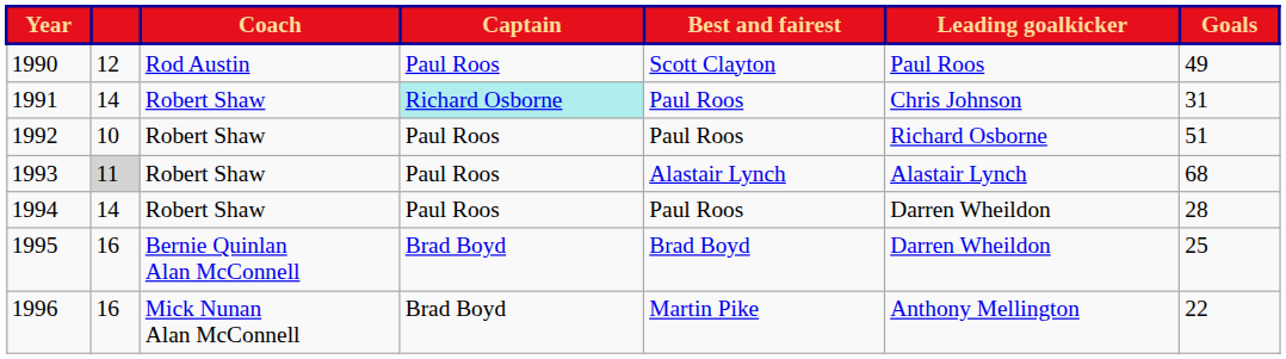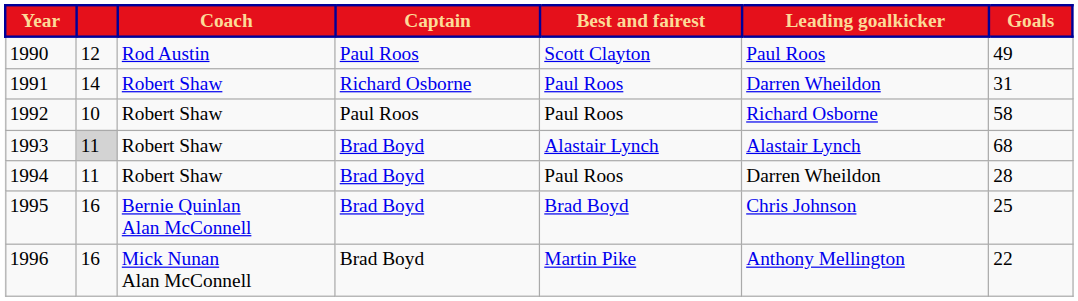 <table class="wikitable"; style="width:100%;">
 <tr valign="top">
 <th style="background:#E5101B; color:#FCDB98; border:solid #000099 2px">Year</th>
 <th style="background:#E5101B; color:#FCDB98; border:solid #000099 2px"></th>
 <th style="background:#E5101B; color:#FCDB98; border:solid #000099 2px">Coach</th>
 <th style="background:#E5101B; color:#FCDB98; border:solid #000099 2px">Captain</th>
 <th style="background:#E5101B; color:#FCDB98; border:solid #000099 2px">Best and fairest</th>
 <th style="background:#E5101B; color:#FCDB98; border:solid #000099 2px">Leading goalkicker</th>
 <th style="background:#E5101B; color:#FCDB98; border:solid #000099 2px">Goals</th>
 </tr>
 <tr valign="top">
 <td>1990</td>
 <td>12</td>
 <td><a href='#'>Rod Austin</a>           </td>
 <td><a href='#'>Paul Roos</a></td>
 <td><a href='#'>Scott Clayton</a></td>
 <td><a href='#'>Paul Roos</a></td>
 <td>49</td>
 </tr>
 <tr valign="top">
 <td>1991</td>
 <td>14</td>
 <td><a href='#'>Robert Shaw</a></td>
-<td style="background: paleturquoise;"><a href='#'>Richard Osborne</a></td>
+<td><a href='#'>Richard Osborne</a></td>
 <td><a href='#'>Paul Roos</a></td>
-<td><a href='#'>Chris Johnson</a></td>
+<td><a href='#'>Darren Wheildon</a></td>
 <td>31</td>
 </tr>
 <tr valign="top">
 <td>1992</td>
 <td>10</td>
 <td>Robert Shaw</td>
 <td>Paul Roos</td>
 <td>Paul Roos</td>
 <td><a href='#'>Richard Osborne</a></td>
-<td>51</td>
+<td>58</td>
 </tr>
 <tr valign="top">
 <td>1993</td>
 <td style="background: lightgrey;">11</td>
 <td>Robert Shaw</td>
-<td>Paul Roos</td>
+<td><a href='#'>Brad Boyd</a></td>
 <td><a href='#'>Alastair Lynch</a></td>
 <td><a href='#'>Alastair Lynch</a></td>
 <td>68</td>
 </tr>
 <tr valign="top">
 <td>1994</td>
-<td>14</td>
+<td>11</td>
 <td>Robert Shaw</td>
-<td>Paul Roos</td>
+<td><a href='#'>Brad Boyd</a></td>
 <td>Paul Roos</td>
 <td>Darren Wheildon</td>
 <td>28</td>
 </tr>
 <tr valign="top">
 <td>1995</td>
 <td>16</td>
 <td><a href='#'>Bernie Quinlan</a><br><a href='#'>Alan McConnell</a></td>
 <td><a href='#'>Brad Boyd</a></td>
 <td><a href='#'>Brad Boyd</a></td>
-<td><a href='#'>Darren Wheildon</a></td>
+<td><a href='#'>Chris Johnson</a></td>
 <td>25</td>
 </tr>
 <tr valign="top">
 <td>1996</td>
 <td>16</td>
 <td><a href='#'>Mick Nunan</a><br>Alan McConnell</td>
 <td>Brad Boyd</td>
 <td><a href='#'>Martin Pike</a></td>
 <td><a href='#'>Anthony Mellington</a></td>
 <td>22</td>
 </tr>
 </table>
